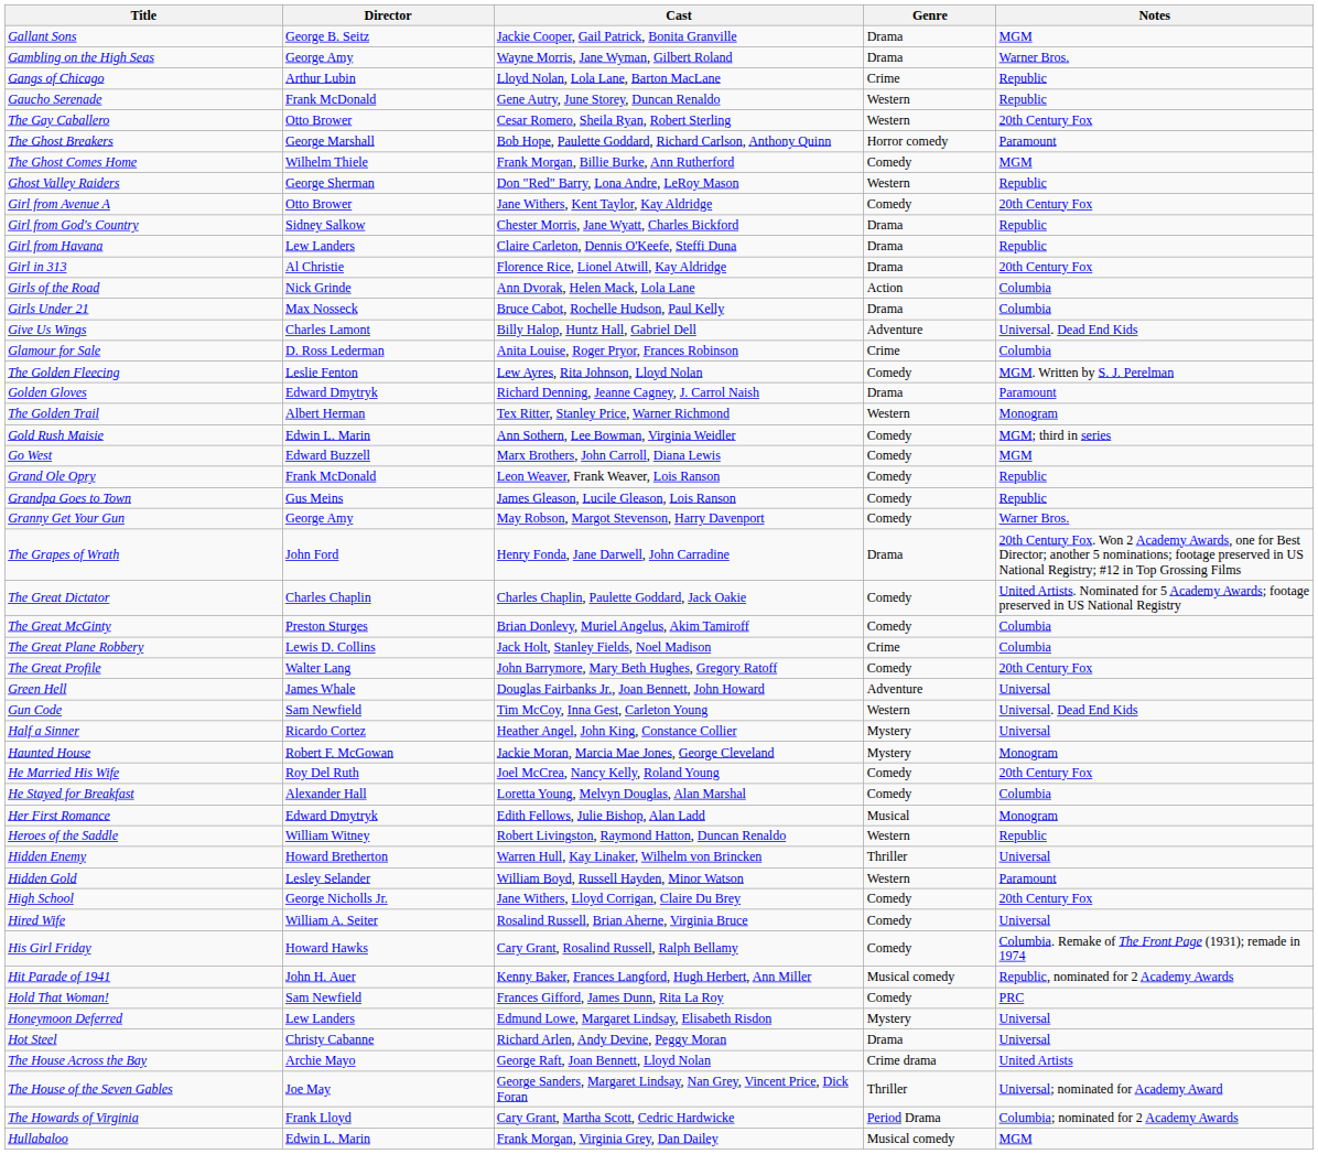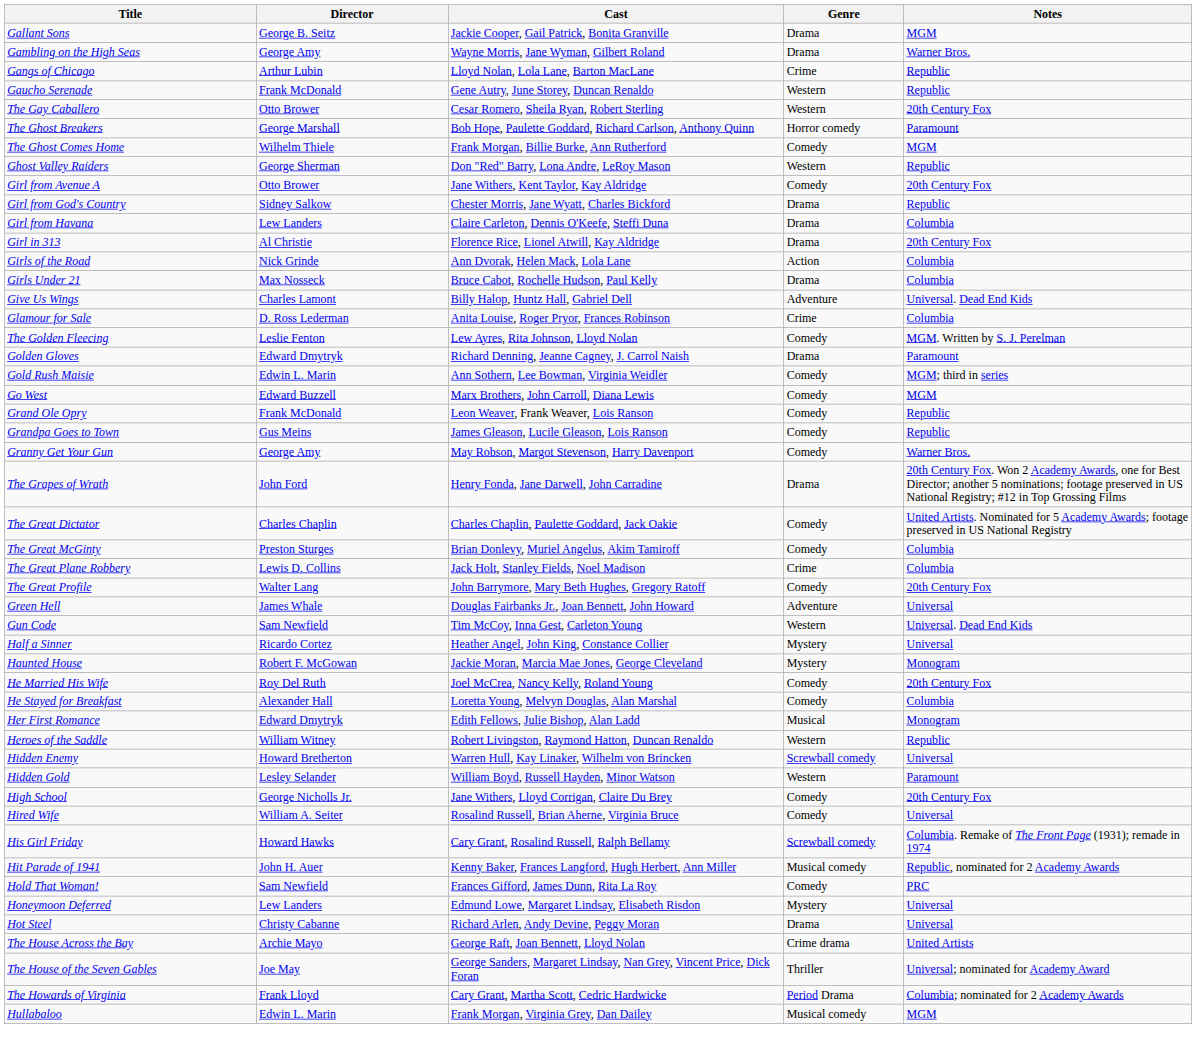 <table class="wikitable" style="width:100%;">
 <tr>
 <th style="width:21%;">Title</th>
 <th style="width:16%;">Director</th>
 <th style="width:28%;">Cast</th>
 <th style="width:10%;">Genre</th>
 <th style="width:24%;">Notes</th>
 </tr>
 <tr>
 <td><em><a href='#'>Gallant Sons</a></em></td>
 <td><a href='#'>George B. Seitz</a></td>
 <td><a href='#'>Jackie Cooper</a>, <a href='#'>Gail Patrick</a>, <a href='#'>Bonita Granville</a></td>
 <td>Drama</td>
 <td><a href='#'>MGM</a></td>
 </tr>
 <tr>
 <td><em><a href='#'>Gambling on the High Seas</a></em></td>
 <td><a href='#'>George Amy</a></td>
 <td><a href='#'>Wayne Morris</a>, <a href='#'>Jane Wyman</a>, <a href='#'>Gilbert Roland</a></td>
 <td>Drama</td>
 <td><a href='#'>Warner Bros.</a></td>
 </tr>
 <tr>
 <td><em><a href='#'>Gangs of Chicago</a></em></td>
 <td><a href='#'>Arthur Lubin</a></td>
 <td><a href='#'>Lloyd Nolan</a>, <a href='#'>Lola Lane</a>, <a href='#'>Barton MacLane</a></td>
 <td>Crime</td>
 <td><a href='#'>Republic</a></td>
 </tr>
 <tr>
 <td><em><a href='#'>Gaucho Serenade</a></em></td>
 <td><a href='#'>Frank McDonald</a></td>
 <td><a href='#'>Gene Autry</a>, <a href='#'>June Storey</a>, <a href='#'>Duncan Renaldo</a></td>
 <td>Western</td>
 <td><a href='#'>Republic</a></td>
 </tr>
 <tr>
 <td><em><a href='#'>The Gay Caballero</a></em></td>
 <td><a href='#'>Otto Brower</a></td>
 <td><a href='#'>Cesar Romero</a>, <a href='#'>Sheila Ryan</a>, <a href='#'>Robert Sterling</a></td>
 <td>Western</td>
 <td><a href='#'>20th Century Fox</a></td>
 </tr>
 <tr>
 <td><em><a href='#'>The Ghost Breakers</a></em></td>
 <td><a href='#'>George Marshall</a></td>
 <td><a href='#'>Bob Hope</a>, <a href='#'>Paulette Goddard</a>, <a href='#'>Richard Carlson</a>, <a href='#'>Anthony Quinn</a></td>
 <td>Horror comedy</td>
 <td><a href='#'>Paramount</a></td>
 </tr>
 <tr>
 <td><em><a href='#'>The Ghost Comes Home</a></em></td>
 <td><a href='#'>Wilhelm Thiele</a></td>
 <td><a href='#'>Frank Morgan</a>, <a href='#'>Billie Burke</a>, <a href='#'>Ann Rutherford</a></td>
 <td>Comedy</td>
 <td><a href='#'>MGM</a></td>
 </tr>
 <tr>
 <td><em><a href='#'>Ghost Valley Raiders</a></em></td>
 <td><a href='#'>George Sherman</a></td>
 <td><a href='#'>Don "Red" Barry</a>, <a href='#'>Lona Andre</a>, <a href='#'>LeRoy Mason</a></td>
 <td>Western</td>
 <td><a href='#'>Republic</a></td>
 </tr>
 <tr>
 <td><em><a href='#'>Girl from Avenue A</a></em></td>
 <td><a href='#'>Otto Brower</a></td>
 <td><a href='#'>Jane Withers</a>, <a href='#'>Kent Taylor</a>, <a href='#'>Kay Aldridge</a></td>
 <td>Comedy</td>
 <td><a href='#'>20th Century Fox</a></td>
 </tr>
 <tr>
 <td><em><a href='#'>Girl from God's Country</a></em></td>
 <td><a href='#'>Sidney Salkow</a></td>
 <td><a href='#'>Chester Morris</a>, <a href='#'>Jane Wyatt</a>, <a href='#'>Charles Bickford</a></td>
 <td>Drama</td>
 <td><a href='#'>Republic</a></td>
 </tr>
 <tr>
 <td><em><a href='#'>Girl from Havana</a></em></td>
 <td><a href='#'>Lew Landers</a></td>
 <td><a href='#'>Claire Carleton</a>, <a href='#'>Dennis O'Keefe</a>, <a href='#'>Steffi Duna</a></td>
 <td>Drama</td>
-<td><a href='#'>Republic</a></td>
+<td><a href='#'>Columbia</a></td>
 </tr>
 <tr>
 <td><em><a href='#'>Girl in 313</a></em></td>
 <td><a href='#'>Al Christie</a></td>
 <td><a href='#'>Florence Rice</a>, <a href='#'>Lionel Atwill</a>, <a href='#'>Kay Aldridge</a></td>
 <td>Drama</td>
 <td><a href='#'>20th Century Fox</a></td>
 </tr>
 <tr>
 <td><em><a href='#'>Girls of the Road</a></em></td>
 <td><a href='#'>Nick Grinde</a></td>
 <td><a href='#'>Ann Dvorak</a>, <a href='#'>Helen Mack</a>, <a href='#'>Lola Lane</a></td>
 <td>Action</td>
 <td><a href='#'>Columbia</a></td>
 </tr>
 <tr>
 <td><em><a href='#'>Girls Under 21</a></em></td>
 <td><a href='#'>Max Nosseck</a></td>
 <td><a href='#'>Bruce Cabot</a>, <a href='#'>Rochelle Hudson</a>, <a href='#'>Paul Kelly</a></td>
 <td>Drama</td>
 <td><a href='#'>Columbia</a></td>
 </tr>
 <tr>
 <td><em><a href='#'>Give Us Wings</a></em></td>
 <td><a href='#'>Charles Lamont</a></td>
 <td><a href='#'>Billy Halop</a>, <a href='#'>Huntz Hall</a>, <a href='#'>Gabriel Dell</a></td>
 <td>Adventure</td>
 <td><a href='#'>Universal</a>. <a href='#'>Dead End Kids</a></td>
 </tr>
 <tr>
 <td><em><a href='#'>Glamour for Sale</a></em></td>
 <td><a href='#'>D. Ross Lederman</a></td>
 <td><a href='#'>Anita Louise</a>, <a href='#'>Roger Pryor</a>, <a href='#'>Frances Robinson</a></td>
 <td>Crime</td>
 <td><a href='#'>Columbia</a></td>
 </tr>
 <tr>
 <td><em><a href='#'>The Golden Fleecing</a></em></td>
 <td><a href='#'>Leslie Fenton</a></td>
 <td><a href='#'>Lew Ayres</a>, <a href='#'>Rita Johnson</a>, <a href='#'>Lloyd Nolan</a></td>
 <td>Comedy</td>
 <td><a href='#'>MGM</a>. Written by <a href='#'>S. J. Perelman</a></td>
 </tr>
 <tr>
 <td><em><a href='#'>Golden Gloves</a></em></td>
 <td><a href='#'>Edward Dmytryk</a></td>
 <td><a href='#'>Richard Denning</a>, <a href='#'>Jeanne Cagney</a>, <a href='#'>J. Carrol Naish</a></td>
 <td>Drama</td>
 <td><a href='#'>Paramount</a></td>
-</tr>
-<tr>
-<td><em><a href='#'>The Golden Trail</a></em></td>
-<td><a href='#'>Albert Herman</a></td>
-<td><a href='#'>Tex Ritter</a>, <a href='#'>Stanley Price</a>, <a href='#'>Warner Richmond</a></td>
-<td>Western</td>
-<td><a href='#'>Monogram</a></td>
 </tr>
 <tr>
 <td><em><a href='#'>Gold Rush Maisie</a></em></td>
 <td><a href='#'>Edwin L. Marin</a></td>
 <td><a href='#'>Ann Sothern</a>, <a href='#'>Lee Bowman</a>, <a href='#'>Virginia Weidler</a></td>
 <td>Comedy</td>
 <td><a href='#'>MGM</a>; third in <a href='#'>series</a></td>
 </tr>
 <tr>
 <td><em><a href='#'>Go West</a></em></td>
 <td><a href='#'>Edward Buzzell</a></td>
 <td><a href='#'>Marx Brothers</a>, <a href='#'>John Carroll</a>, <a href='#'>Diana Lewis</a></td>
 <td>Comedy</td>
 <td><a href='#'>MGM</a></td>
 </tr>
 <tr>
 <td><em><a href='#'>Grand Ole Opry</a></em></td>
 <td><a href='#'>Frank McDonald</a></td>
 <td><a href='#'>Leon Weaver</a>, Frank Weaver, <a href='#'>Lois Ranson</a></td>
 <td>Comedy</td>
 <td><a href='#'>Republic</a></td>
 </tr>
 <tr>
 <td><em><a href='#'>Grandpa Goes to Town</a></em></td>
 <td><a href='#'>Gus Meins</a></td>
 <td><a href='#'>James Gleason</a>, <a href='#'>Lucile Gleason</a>, <a href='#'>Lois Ranson</a></td>
 <td>Comedy</td>
 <td><a href='#'>Republic</a></td>
 </tr>
 <tr>
 <td><em><a href='#'>Granny Get Your Gun</a></em></td>
 <td><a href='#'>George Amy</a></td>
 <td><a href='#'>May Robson</a>, <a href='#'>Margot Stevenson</a>, <a href='#'>Harry Davenport</a></td>
 <td>Comedy</td>
 <td><a href='#'>Warner Bros.</a></td>
 </tr>
 <tr>
 <td><em><a href='#'>The Grapes of Wrath</a></em></td>
 <td><a href='#'>John Ford</a></td>
 <td><a href='#'>Henry Fonda</a>, <a href='#'>Jane Darwell</a>, <a href='#'>John Carradine</a></td>
 <td>Drama</td>
 <td><a href='#'>20th Century Fox</a>. Won 2 <a href='#'>Academy Awards</a>, one for Best Director; another 5 nominations; footage preserved in US National Registry; #12 in Top Grossing Films</td>
 </tr>
 <tr>
 <td><em><a href='#'>The Great Dictator</a></em></td>
 <td><a href='#'>Charles Chaplin</a></td>
 <td><a href='#'>Charles Chaplin</a>, <a href='#'>Paulette Goddard</a>, <a href='#'>Jack Oakie</a></td>
 <td>Comedy</td>
 <td><a href='#'>United Artists</a>. Nominated for 5 <a href='#'>Academy Awards</a>; footage preserved in US National Registry</td>
 </tr>
 <tr>
 <td><em><a href='#'>The Great McGinty</a></em></td>
 <td><a href='#'>Preston Sturges</a></td>
 <td><a href='#'>Brian Donlevy</a>, <a href='#'>Muriel Angelus</a>, <a href='#'>Akim Tamiroff</a></td>
 <td>Comedy</td>
 <td><a href='#'>Columbia</a></td>
 </tr>
 <tr>
 <td><em><a href='#'>The Great Plane Robbery</a></em></td>
 <td><a href='#'>Lewis D. Collins</a></td>
 <td><a href='#'>Jack Holt</a>, <a href='#'>Stanley Fields</a>, <a href='#'>Noel Madison</a></td>
 <td>Crime</td>
 <td><a href='#'>Columbia</a></td>
 </tr>
 <tr>
 <td><em><a href='#'>The Great Profile</a></em></td>
 <td><a href='#'>Walter Lang</a></td>
 <td><a href='#'>John Barrymore</a>, <a href='#'>Mary Beth Hughes</a>, <a href='#'>Gregory Ratoff</a></td>
 <td>Comedy</td>
 <td><a href='#'>20th Century Fox</a></td>
 </tr>
 <tr>
 <td><em><a href='#'>Green Hell</a></em></td>
 <td><a href='#'>James Whale</a></td>
 <td><a href='#'>Douglas Fairbanks Jr.</a>, <a href='#'>Joan Bennett</a>, <a href='#'>John Howard</a></td>
 <td>Adventure</td>
 <td><a href='#'>Universal</a></td>
 </tr>
 <tr>
 <td><em><a href='#'>Gun Code</a></em></td>
 <td><a href='#'>Sam Newfield</a></td>
 <td><a href='#'>Tim McCoy</a>, <a href='#'>Inna Gest</a>, <a href='#'>Carleton Young</a></td>
 <td>Western</td>
 <td><a href='#'>Universal</a>. <a href='#'>Dead End Kids</a></td>
 </tr>
 <tr>
 <td><em><a href='#'>Half a Sinner</a></em></td>
 <td><a href='#'>Ricardo Cortez</a></td>
 <td><a href='#'>Heather Angel</a>, <a href='#'>John King</a>, <a href='#'>Constance Collier</a></td>
 <td>Mystery</td>
 <td><a href='#'>Universal</a></td>
 </tr>
 <tr>
 <td><em><a href='#'>Haunted House</a></em></td>
 <td><a href='#'>Robert F. McGowan</a></td>
 <td><a href='#'>Jackie Moran</a>, <a href='#'>Marcia Mae Jones</a>, <a href='#'>George Cleveland</a></td>
 <td>Mystery</td>
 <td><a href='#'>Monogram</a></td>
 </tr>
 <tr>
 <td><em><a href='#'>He Married His Wife</a></em></td>
 <td><a href='#'>Roy Del Ruth</a></td>
 <td><a href='#'>Joel McCrea</a>, <a href='#'>Nancy Kelly</a>, <a href='#'>Roland Young</a></td>
 <td>Comedy</td>
 <td><a href='#'>20th Century Fox</a></td>
 </tr>
 <tr>
 <td><em><a href='#'>He Stayed for Breakfast</a></em></td>
 <td><a href='#'>Alexander Hall</a></td>
 <td><a href='#'>Loretta Young</a>, <a href='#'>Melvyn Douglas</a>, <a href='#'>Alan Marshal</a></td>
 <td>Comedy</td>
 <td><a href='#'>Columbia</a></td>
 </tr>
 <tr>
 <td><em><a href='#'>Her First Romance</a></em></td>
 <td><a href='#'>Edward Dmytryk</a></td>
 <td><a href='#'>Edith Fellows</a>, <a href='#'>Julie Bishop</a>, <a href='#'>Alan Ladd</a></td>
 <td>Musical</td>
 <td><a href='#'>Monogram</a></td>
 </tr>
 <tr>
 <td><em><a href='#'>Heroes of the Saddle</a></em></td>
 <td><a href='#'>William Witney</a></td>
 <td><a href='#'>Robert Livingston</a>, <a href='#'>Raymond Hatton</a>, <a href='#'>Duncan Renaldo</a></td>
 <td>Western</td>
 <td><a href='#'>Republic</a></td>
 </tr>
 <tr>
 <td><em><a href='#'>Hidden Enemy</a></em></td>
 <td><a href='#'>Howard Bretherton</a></td>
 <td><a href='#'>Warren Hull</a>, <a href='#'>Kay Linaker</a>, <a href='#'>Wilhelm von Brincken</a></td>
-<td>Thriller</td>
+<td><a href='#'>Screwball comedy</a></td>
 <td><a href='#'>Universal</a></td>
 </tr>
 <tr>
 <td><em><a href='#'>Hidden Gold</a></em></td>
 <td><a href='#'>Lesley Selander</a></td>
 <td><a href='#'>William Boyd</a>, <a href='#'>Russell Hayden</a>, <a href='#'>Minor Watson</a></td>
 <td>Western</td>
 <td><a href='#'>Paramount</a></td>
 </tr>
 <tr>
 <td><em><a href='#'>High School</a></em></td>
 <td><a href='#'>George Nicholls Jr.</a></td>
 <td><a href='#'>Jane Withers</a>, <a href='#'>Lloyd Corrigan</a>, <a href='#'>Claire Du Brey</a></td>
 <td>Comedy</td>
 <td><a href='#'>20th Century Fox</a></td>
 </tr>
 <tr>
 <td><em><a href='#'>Hired Wife</a></em></td>
 <td><a href='#'>William A. Seiter</a></td>
 <td><a href='#'>Rosalind Russell</a>, <a href='#'>Brian Aherne</a>, <a href='#'>Virginia Bruce</a></td>
 <td>Comedy</td>
 <td><a href='#'>Universal</a></td>
 </tr>
 <tr>
 <td><em><a href='#'>His Girl Friday</a></em></td>
 <td><a href='#'>Howard Hawks</a></td>
 <td><a href='#'>Cary Grant</a>, <a href='#'>Rosalind Russell</a>, <a href='#'>Ralph Bellamy</a></td>
-<td>Comedy</td>
+<td><a href='#'>Screwball comedy</a></td>
 <td><a href='#'>Columbia</a>. Remake of <em><a href='#'>The Front Page</a></em> (1931); remade in <a href='#'>1974</a></td>
 </tr>
 <tr>
 <td><em><a href='#'>Hit Parade of 1941</a></em></td>
 <td><a href='#'>John H. Auer</a></td>
 <td><a href='#'>Kenny Baker</a>, <a href='#'>Frances Langford</a>, <a href='#'>Hugh Herbert</a>, <a href='#'>Ann Miller</a></td>
 <td>Musical comedy</td>
 <td><a href='#'>Republic</a>, nominated for 2 <a href='#'>Academy Awards</a></td>
 </tr>
 <tr>
 <td><em><a href='#'>Hold That Woman!</a></em></td>
 <td><a href='#'>Sam Newfield</a></td>
 <td><a href='#'>Frances Gifford</a>, <a href='#'>James Dunn</a>, <a href='#'>Rita La Roy</a></td>
 <td>Comedy</td>
 <td><a href='#'>PRC</a></td>
 </tr>
 <tr>
 <td><em><a href='#'>Honeymoon Deferred</a></em></td>
 <td><a href='#'>Lew Landers</a></td>
 <td><a href='#'>Edmund Lowe</a>, <a href='#'>Margaret Lindsay</a>, <a href='#'>Elisabeth Risdon</a></td>
 <td>Mystery</td>
 <td><a href='#'>Universal</a></td>
 </tr>
 <tr>
 <td><em><a href='#'>Hot Steel</a></em></td>
 <td><a href='#'>Christy Cabanne</a></td>
 <td><a href='#'>Richard Arlen</a>, <a href='#'>Andy Devine</a>, <a href='#'>Peggy Moran</a></td>
 <td>Drama</td>
 <td><a href='#'>Universal</a></td>
 </tr>
 <tr>
 <td><em><a href='#'>The House Across the Bay</a></em></td>
 <td><a href='#'>Archie Mayo</a></td>
 <td><a href='#'>George Raft</a>, <a href='#'>Joan Bennett</a>, <a href='#'>Lloyd Nolan</a></td>
 <td>Crime drama</td>
 <td><a href='#'>United Artists</a></td>
 </tr>
 <tr>
 <td><em><a href='#'>The House of the Seven Gables</a></em></td>
 <td><a href='#'>Joe May</a></td>
 <td><a href='#'>George Sanders</a>, <a href='#'>Margaret Lindsay</a>, <a href='#'>Nan Grey</a>, <a href='#'>Vincent Price</a>, <a href='#'>Dick Foran</a></td>
 <td>Thriller</td>
 <td><a href='#'>Universal</a>; nominated for <a href='#'>Academy Award</a></td>
 </tr>
 <tr>
 <td><em><a href='#'>The Howards of Virginia</a></em></td>
 <td><a href='#'>Frank Lloyd</a></td>
 <td><a href='#'>Cary Grant</a>, <a href='#'>Martha Scott</a>, <a href='#'>Cedric Hardwicke</a></td>
 <td><a href='#'>Period</a> Drama</td>
 <td><a href='#'>Columbia</a>; nominated for 2 <a href='#'>Academy Awards</a></td>
 </tr>
 <tr>
 <td><em><a href='#'>Hullabaloo</a></em></td>
 <td><a href='#'>Edwin L. Marin</a></td>
 <td><a href='#'>Frank Morgan</a>, <a href='#'>Virginia Grey</a>, <a href='#'>Dan Dailey</a></td>
 <td>Musical comedy</td>
 <td><a href='#'>MGM</a></td>
 </tr>
 </table>
